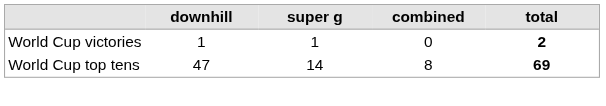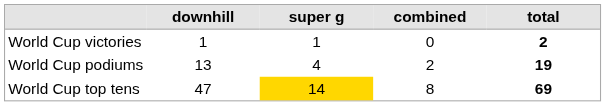 <table cellspacing="0" cellpadding="3" style="border:1px solid #AAAAAA;font-size:90%">
 <tr bgcolor="#E4E4E4">
 <th style="border-bottom:1px solid #AAAAAA"></th>
 <th style="border-bottom:1px solid #AAAAAA" width=100>downhill</th>
 <th style="border-bottom:1px solid #AAAAAA" width=100>super g</th>
 <th style="border-bottom:1px solid #AAAAAA" width=100>combined</th>
 <th style="border-bottom:1px solid #AAAAAA" width=100>total</th>
 </tr>
 <tr align="center">
 <td align="left">World Cup victories</td>
 <td>1</td>
 <td>1</td>
 <td>0</td>
 <td><strong>2</strong></td>
 </tr>
 <tr align="center">
+<td align="left">World Cup podiums</td>
+<td>13</td>
+<td>4</td>
+<td>2</td>
+<td><strong>19</strong></td>
+</tr>
+<tr align="center">
 <td align="left">World Cup top tens</td>
 <td>47</td>
-<td>14</td>
+<td style="background: gold;">14</td>
 <td>8</td>
 <td><strong>69</strong></td>
 </tr>
 </table>
